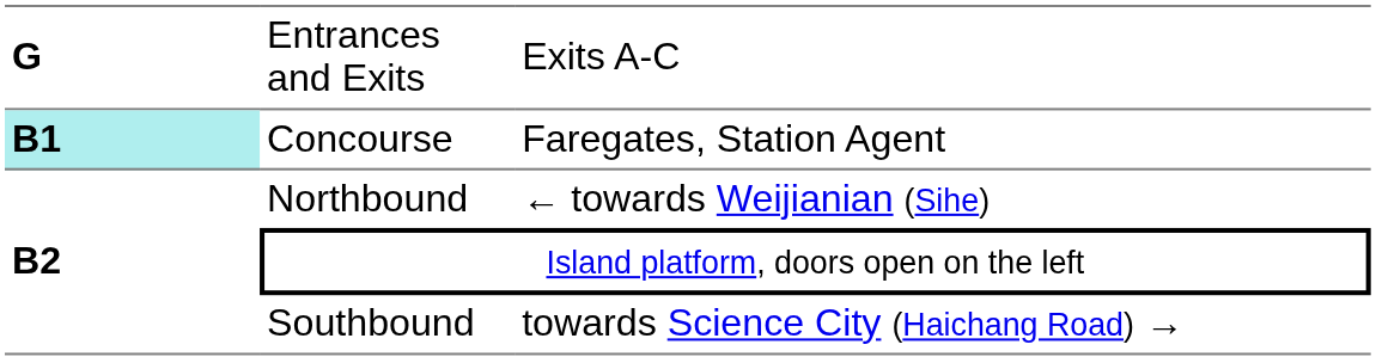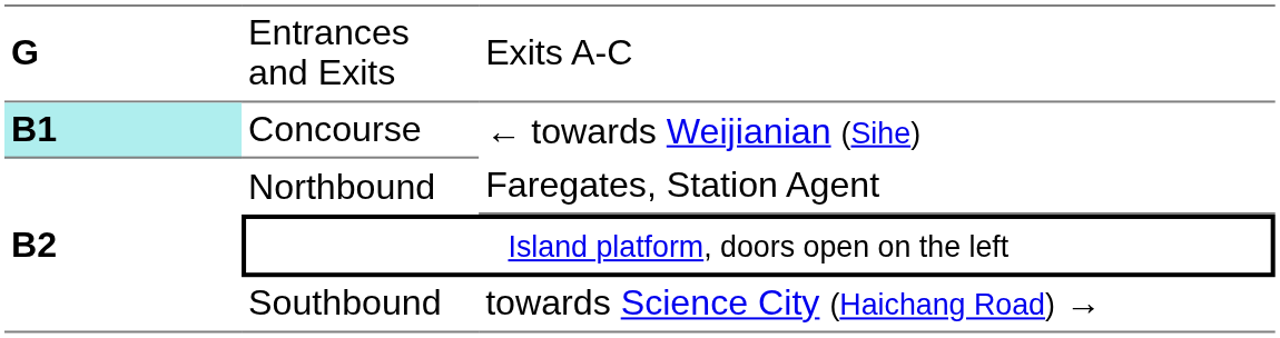 <table cellspacing=0 cellpadding=3>
 <tr>
 <td style="border-top:solid 1px gray;border-bottom:solid 1px gray;" width=100><strong>G</strong></td>
 <td style="border-top:solid 1px gray;border-bottom:solid 1px gray;" width=100>Entrances and Exits</td>
 <td style="border-top:solid 1px gray;border-bottom:solid 1px gray;" width=350>Exits A-C</td>
 </tr>
 <tr>
 <td style="background: paleturquoise; border-bottom:solid 1px gray;"><strong>B1</strong></td>
 <td style="border-bottom:solid 1px gray;">Concourse</td>
-<td style="border-bottom:solid 1px gray;">Faregates, Station Agent</td>
+<td>←  towards <a href='#'>Weijianian</a> <small>(<a href='#'>Sihe</a>)</small></td>
 </tr>
 <tr>
 <td style="border-bottom:solid 1px gray;" rowspan=3><strong>B2</strong></td>
 <td>Northbound</td>
-<td>←  towards <a href='#'>Weijianian</a> <small>(<a href='#'>Sihe</a>)</small></td>
+<td style="border-bottom:solid 1px gray;">Faregates, Station Agent</td>
 </tr>
 <tr>
 <td style="border-right:solid 2px black;border-left:solid 2px black;border-top:solid 2px black;border-bottom:solid 2px black;text-align:center;" colspan=2><small><a href='#'>Island platform</a>, doors open on the left</small></td>
 </tr>
 <tr>
 <td style="border-bottom:solid 1px gray;">Southbound</td>
 <td style="border-bottom:solid 1px gray;">  towards <a href='#'>Science City</a> <small>(<a href='#'>Haichang Road</a>)</small> →</td>
 </tr>
 </table>
